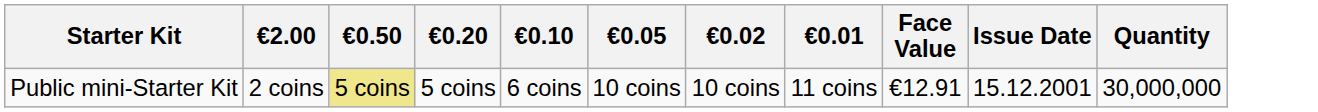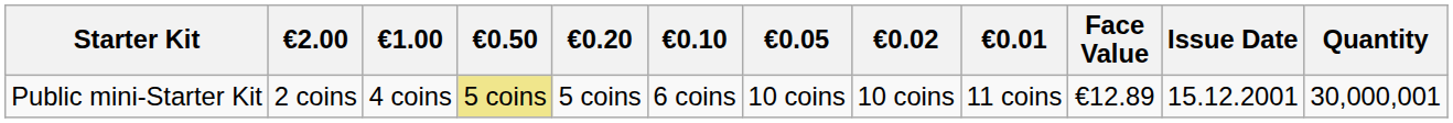 <table class="wikitable">
 <tr>
 <th>Starter Kit</th>
 <th>€2.00</th>
+<th>€1.00</th>
 <th>€0.50</th>
 <th>€0.20</th>
 <th>€0.10</th>
 <th>€0.05</th>
 <th>€0.02</th>
 <th>€0.01</th>
 <th>Face Value</th>
 <th>Issue Date</th>
 <th>Quantity</th>
 </tr>
 <tr>
 <td align=left>Public mini-Starter Kit</td>
 <td align=center>2 coins</td>
+<td align=center>4 coins</td>
 <td align=center style="background: khaki;">5 coins</td>
 <td align=center>5 coins</td>
 <td align=center>6 coins</td>
 <td align=center>10 coins</td>
 <td align=center>10 coins</td>
 <td align=center>11 coins</td>
-<td style="text-align:center; width:50px;">€12.91</td>
+<td style="text-align:center; width:50px;">€12.89</td>
 <td style="text-align:center; width:50px;">15.12.2001</td>
-<td style="text-align:center; width:50px;">30,000,000</td>
+<td style="text-align:center; width:50px;">30,000,001</td>
 </tr>
 </table>
